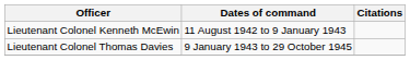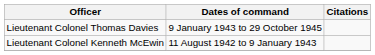 <table class="wikitable">
 <tr>
 <th>Officer</th>
 <th>Dates of command</th>
 <th>Citations</th>
 </tr>
 <tr>
+<td>Lieutenant Colonel Thomas Davies</td>
+<td>9 January 1943 to 29 October 1945</td>
+<td></td>
+</tr>
+<tr>
 <td>Lieutenant Colonel Kenneth McEwin</td>
 <td>11 August 1942 to 9 January 1943</td>
 <td></td>
 </tr>
 <tr>
-<td>Lieutenant Colonel Thomas Davies</td>
-<td>9 January 1943 to 29 October 1945</td>
-<td></td>
-</tr>
-<tr>
 </tr>
 </table>
